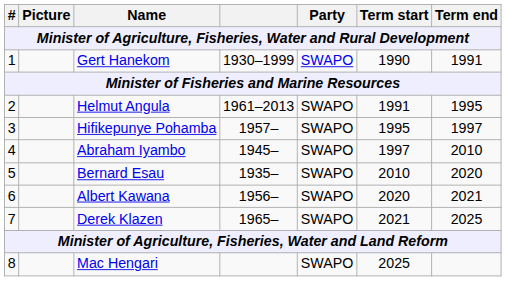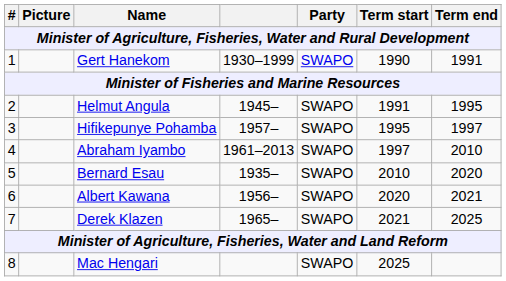 <table class="wikitable" style="text-align:center;">
 <tr>
 <th>#</th>
 <th>Picture</th>
 <th>Name</th>
 <th></th>
 <th>Party</th>
 <th>Term start</th>
 <th>Term end</th>
 </tr>
 <tr>
 <th style="background:#EEEEFF" align="center" colspan="7"><em>Minister of Agriculture, Fisheries, Water and Rural Development</em></th>
 </tr>
 <tr>
 <td>1</td>
 <td></td>
 <td style="text-align:left;"><a href='#'>Gert Hanekom</a></td>
 <td>1930–1999</td>
 <td><a href='#'>SWAPO</a></td>
 <td>1990</td>
 <td>1991</td>
 </tr>
 <tr>
 <th style="background:#EEEEFF" align="center" colspan="7"><em>Minister of Fisheries and Marine Resources</em></th>
 </tr>
 <tr>
 <td>2</td>
 <td></td>
 <td style="text-align:left;"><a href='#'>Helmut Angula</a></td>
-<td>1961–2013</td>
+<td>1945–</td>
 <td>SWAPO</td>
 <td>1991</td>
 <td>1995</td>
 </tr>
 <tr>
 <td>3</td>
 <td></td>
 <td style="text-align:left;"><a href='#'>Hifikepunye Pohamba</a></td>
 <td>1957–</td>
 <td>SWAPO</td>
 <td>1995</td>
 <td>1997</td>
 </tr>
 <tr>
 <td>4</td>
 <td></td>
 <td style="text-align:left;"><a href='#'>Abraham Iyambo</a></td>
-<td>1945–</td>
+<td>1961–2013</td>
 <td>SWAPO</td>
 <td>1997</td>
 <td>2010</td>
 </tr>
 <tr>
 <td>5</td>
 <td></td>
 <td style="text-align:left;"><a href='#'>Bernard Esau</a></td>
 <td>1935–</td>
 <td>SWAPO</td>
 <td>2010</td>
 <td>2020</td>
 </tr>
 <tr>
 <td>6</td>
 <td></td>
 <td style="text-align:left;"><a href='#'>Albert Kawana</a></td>
 <td>1956–</td>
 <td>SWAPO</td>
 <td>2020</td>
 <td>2021</td>
 </tr>
 <tr>
 <td>7</td>
 <td></td>
 <td style="text-align:left;"><a href='#'>Derek Klazen</a></td>
 <td>1965–</td>
 <td>SWAPO</td>
 <td>2021</td>
 <td>2025</td>
 </tr>
 <tr>
 <th style="background:#EEEEFF" align="center" colspan="7"><em>Minister of Agriculture, Fisheries, Water and Land Reform</em></th>
 </tr>
 <tr>
 <td>8</td>
 <td></td>
 <td style="text-align:left;"><a href='#'>Mac Hengari</a></td>
 <td></td>
 <td>SWAPO</td>
 <td>2025</td>
 <td></td>
 </tr>
 </table>
